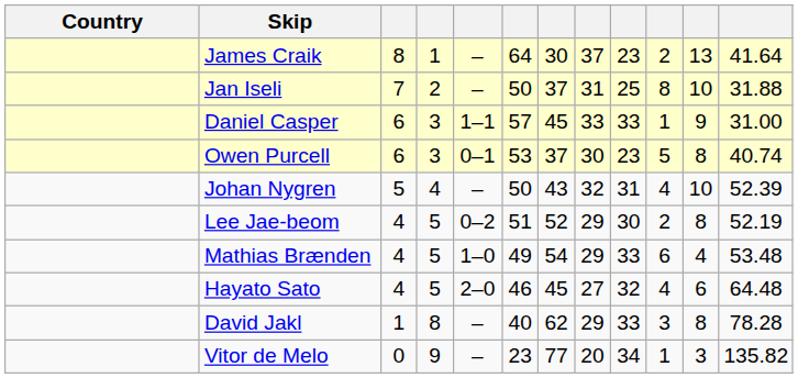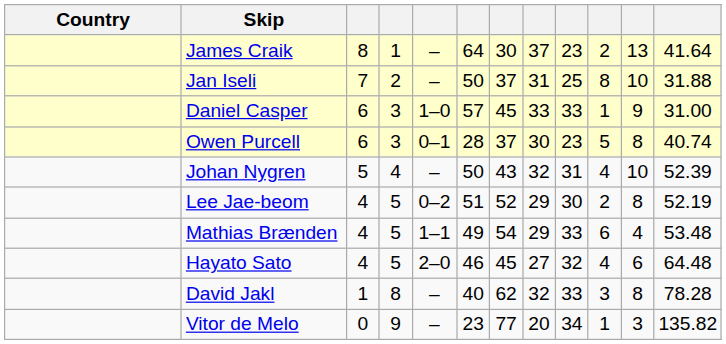 <table class=wikitable style="text-align:center;">
 <tr>
 <th width=140>Country</th>
 <th width=130>Skip</th>
 <th width=20></th>
 <th width=20></th>
 <th width=30></th>
 <th width=20></th>
 <th width=20></th>
 <th width=20></th>
 <th width=20></th>
 <th width=20></th>
 <th width=20></th>
 <th width=20></th>
 </tr>
 <tr bgcolor=#ffffcc>
 <td style="text-align:left;"></td>
 <td style="text-align:left;"><a href='#'>James Craik</a></td>
 <td>8</td>
 <td>1</td>
 <td>–</td>
 <td>64</td>
 <td>30</td>
 <td>37</td>
 <td>23</td>
 <td>2</td>
 <td>13</td>
 <td>41.64</td>
 </tr>
 <tr bgcolor=#ffffcc>
 <td style="text-align:left;"></td>
 <td style="text-align:left;"><a href='#'>Jan Iseli</a></td>
 <td>7</td>
 <td>2</td>
 <td>–</td>
 <td>50</td>
 <td>37</td>
 <td>31</td>
 <td>25</td>
 <td>8</td>
 <td>10</td>
 <td>31.88</td>
 </tr>
 <tr bgcolor=#ffffcc>
 <td style="text-align:left;"></td>
 <td style="text-align:left;"><a href='#'>Daniel Casper</a></td>
 <td>6</td>
 <td>3</td>
-<td>1–1</td>
+<td>1–0</td>
 <td>57</td>
 <td>45</td>
 <td>33</td>
 <td>33</td>
 <td>1</td>
 <td>9</td>
 <td>31.00</td>
 </tr>
 <tr bgcolor=#ffffcc>
 <td style="text-align:left;"></td>
 <td style="text-align:left;"><a href='#'>Owen Purcell</a></td>
 <td>6</td>
 <td>3</td>
 <td>0–1</td>
-<td>53</td>
+<td>28</td>
 <td>37</td>
 <td>30</td>
 <td>23</td>
 <td>5</td>
 <td>8</td>
 <td>40.74</td>
 </tr>
 <tr>
 <td style="text-align:left;"></td>
 <td style="text-align:left;"><a href='#'>Johan Nygren</a></td>
 <td>5</td>
 <td>4</td>
 <td>–</td>
 <td>50</td>
 <td>43</td>
 <td>32</td>
 <td>31</td>
 <td>4</td>
 <td>10</td>
 <td>52.39</td>
 </tr>
 <tr>
 <td style="text-align:left;"></td>
 <td style="text-align:left;"><a href='#'>Lee Jae-beom</a></td>
 <td>4</td>
 <td>5</td>
 <td>0–2</td>
 <td>51</td>
 <td>52</td>
 <td>29</td>
 <td>30</td>
 <td>2</td>
 <td>8</td>
 <td>52.19</td>
 </tr>
 <tr>
 <td style="text-align:left;"></td>
 <td style="text-align:left;"><a href='#'>Mathias Brænden</a></td>
 <td>4</td>
 <td>5</td>
-<td>1–0</td>
+<td>1–1</td>
 <td>49</td>
 <td>54</td>
 <td>29</td>
 <td>33</td>
 <td>6</td>
 <td>4</td>
 <td>53.48</td>
 </tr>
 <tr>
 <td style="text-align:left;"></td>
 <td style="text-align:left;"><a href='#'>Hayato Sato</a></td>
 <td>4</td>
 <td>5</td>
 <td>2–0</td>
 <td>46</td>
 <td>45</td>
 <td>27</td>
 <td>32</td>
 <td>4</td>
 <td>6</td>
 <td>64.48</td>
 </tr>
 <tr>
 <td style="text-align:left;"></td>
 <td style="text-align:left;"><a href='#'>David Jakl</a></td>
 <td>1</td>
 <td>8</td>
 <td>–</td>
 <td>40</td>
 <td>62</td>
-<td>29</td>
+<td>32</td>
 <td>33</td>
 <td>3</td>
 <td>8</td>
 <td>78.28</td>
 </tr>
 <tr>
 <td style="text-align:left;"></td>
 <td style="text-align:left;"><a href='#'>Vitor de Melo</a></td>
 <td>0</td>
 <td>9</td>
 <td>–</td>
 <td>23</td>
 <td>77</td>
 <td>20</td>
 <td>34</td>
 <td>1</td>
 <td>3</td>
 <td>135.82</td>
 </tr>
 </table>
